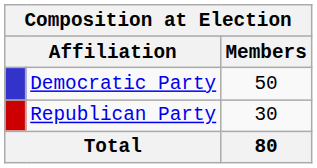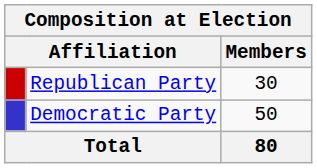 <table class="wikitable">
 <tr>
 <th colspan=3 align="center" valign="bottom">Composition at Election</th>
 </tr>
 <tr>
 <th colspan=2 align="center" valign="bottom">Affiliation</th>
 <th valign="bottom">Members</th>
 </tr>
 <tr>
+<td bgcolor="#CC0000"> </td>
+<td><a href='#'>Republican Party</a></td>
+<td align="center">30</td>
+</tr>
+<tr>
 <td bgcolor="#3333CC"> </td>
 <td><a href='#'>Democratic Party</a></td>
 <td align="center">50</td>
-</tr>
-<tr>
-<td bgcolor="#CC0000"> </td>
-<td><a href='#'>Republican Party</a></td>
-<td align="center">30</td>
 </tr>
 <tr>
 <th colspan=2 align="center">Total</th>
 <th align="center">80</th>
 </tr>
 </table>
